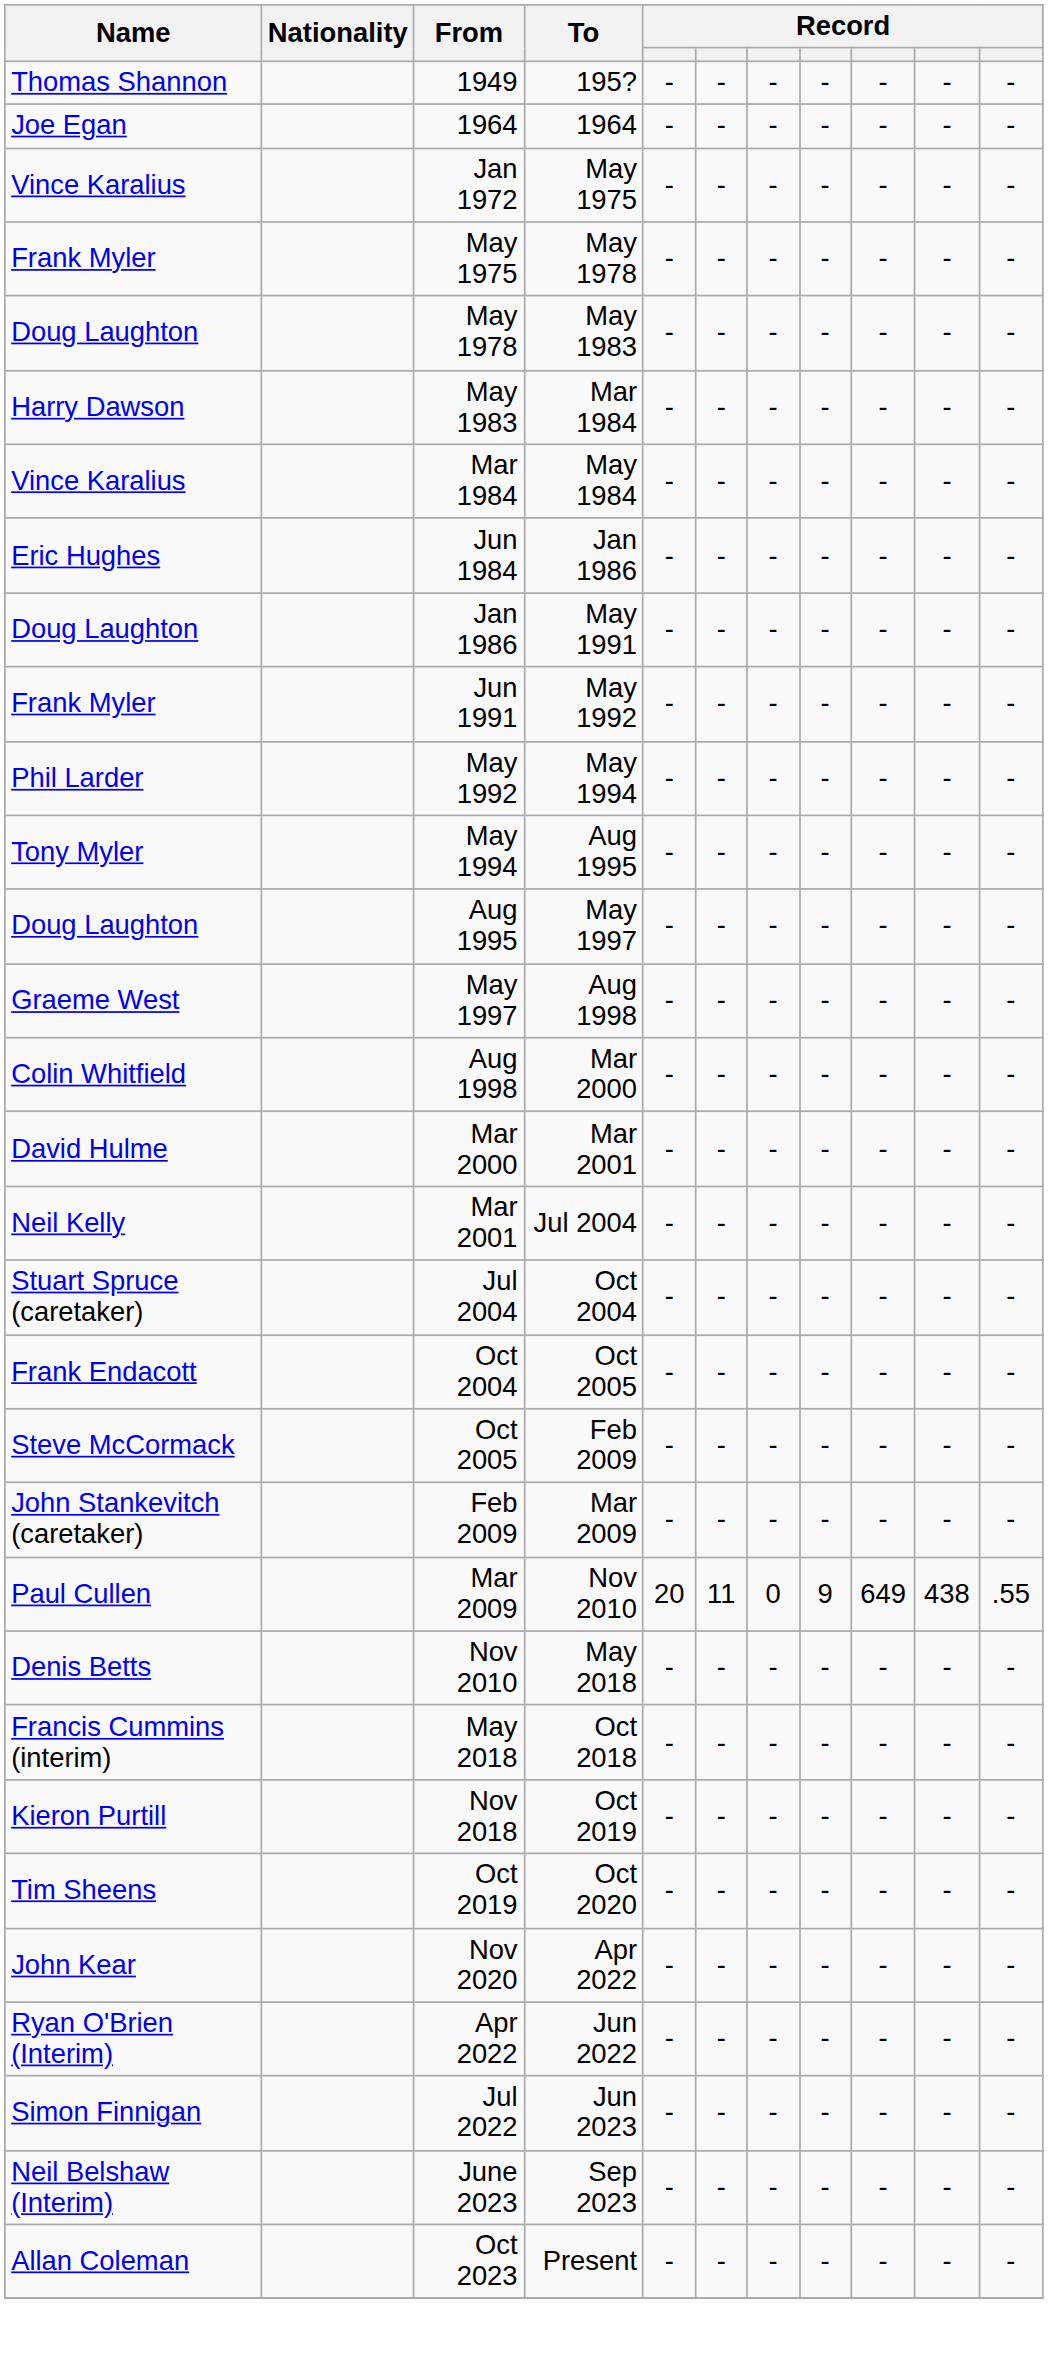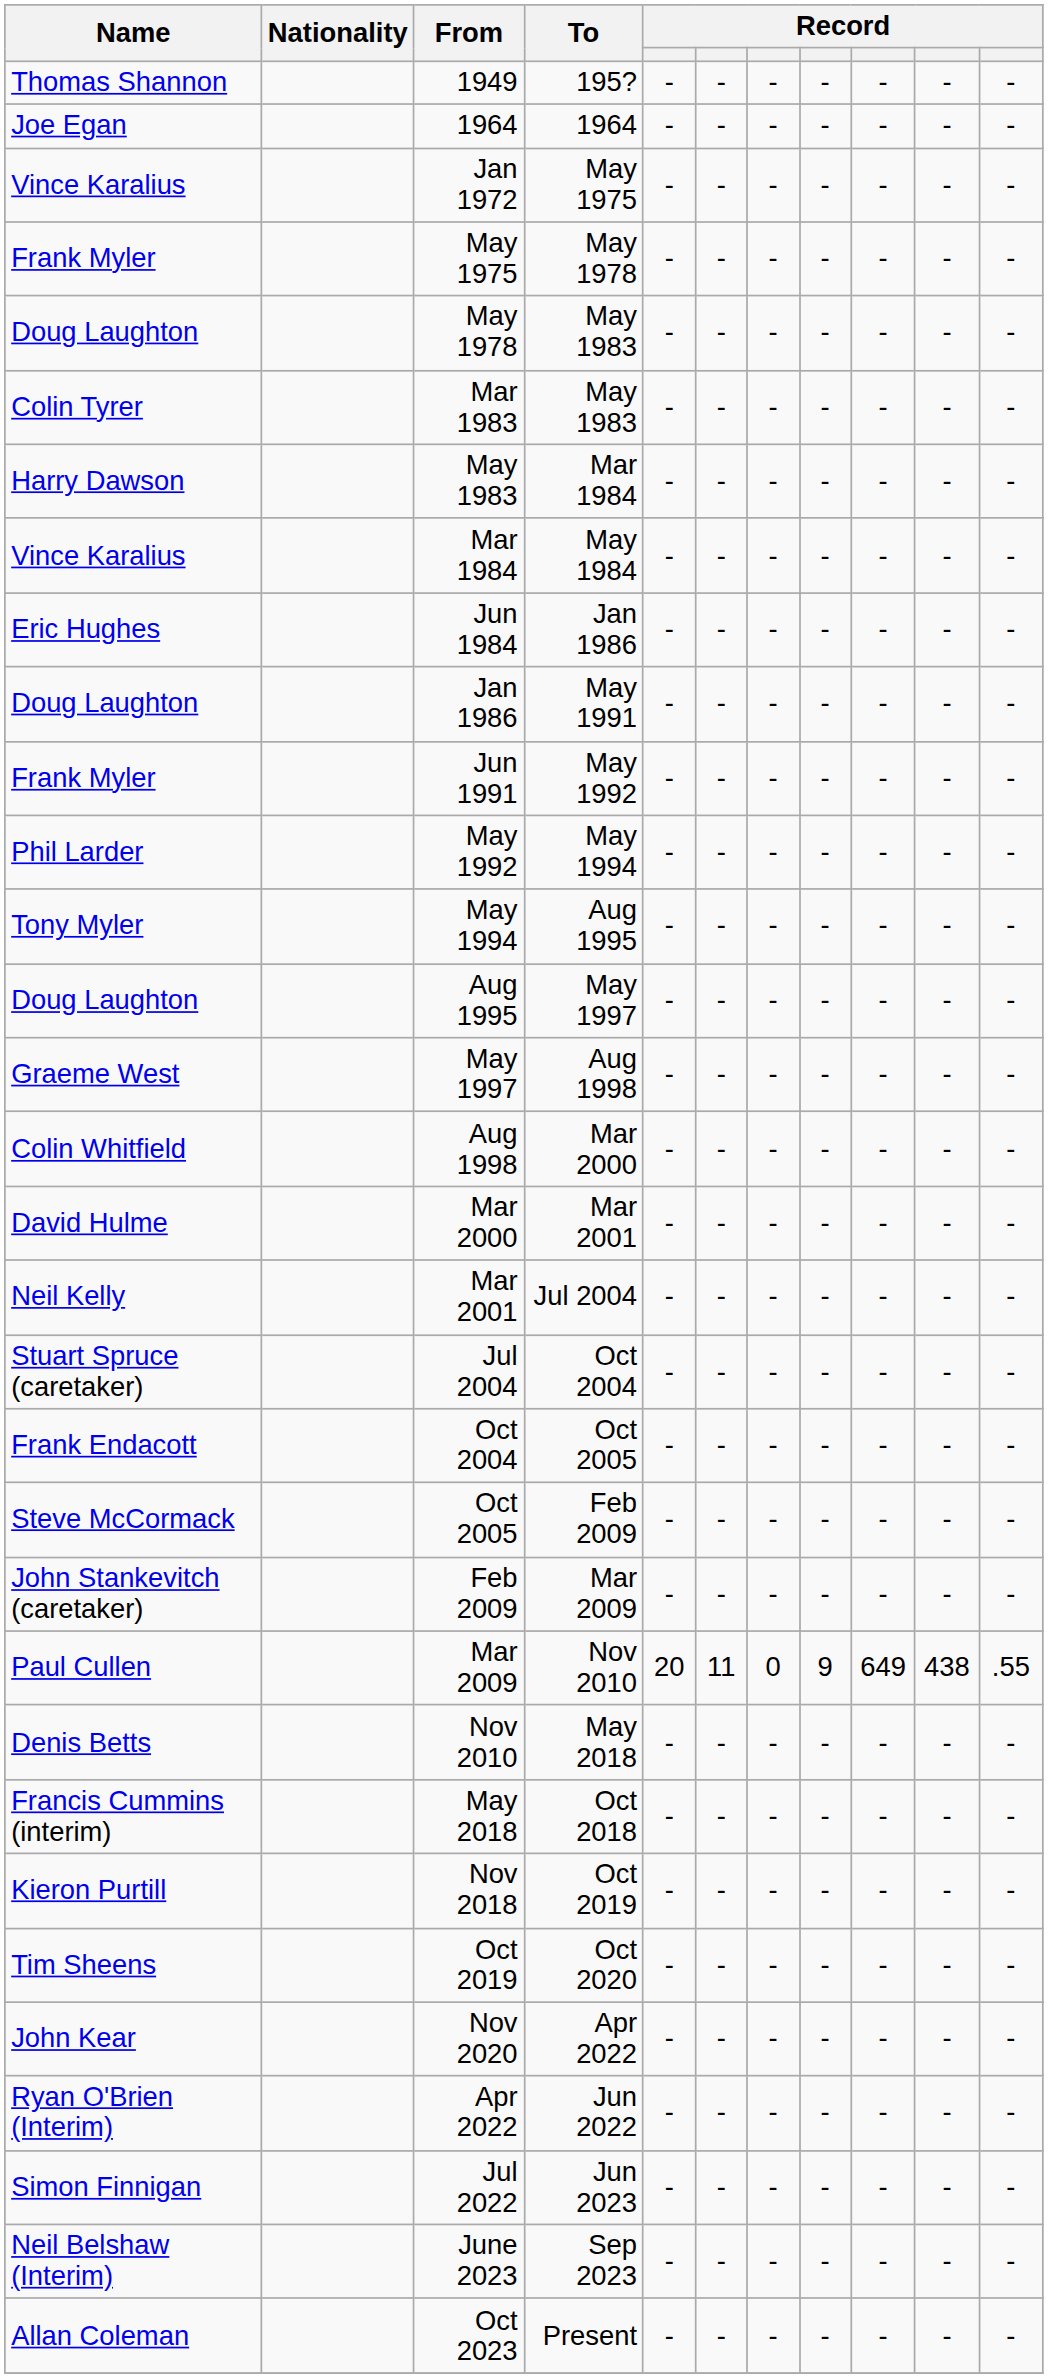 <table class="wikitable" style="text-align: center">
 <tr>
 <th rowspan="2">Name</th>
 <th rowspan="2">Nationality</th>
 <th rowspan="2">From</th>
 <th rowspan="2">To</th>
 <th colspan="7">Record</th>
 </tr>
 <tr>
 <th width="23"></th>
 <th width="23"></th>
 <th width="23"></th>
 <th width="23"></th>
 <th width="30"></th>
 <th width="30"></th>
 <th width="30"></th>
 </tr>
 <tr>
 <td align=left><a href='#'>Thomas Shannon</a></td>
 <td align=left></td>
 <td align=right>1949</td>
 <td align=right>195?</td>
 <td>-</td>
 <td>-</td>
 <td>-</td>
 <td>-</td>
 <td>-</td>
 <td>-</td>
 <td>-</td>
 </tr>
 <tr>
 <td align=left><a href='#'>Joe Egan</a></td>
 <td align=left></td>
 <td align=right>1964</td>
 <td align=right>1964</td>
 <td>-</td>
 <td>-</td>
 <td>-</td>
 <td>-</td>
 <td>-</td>
 <td>-</td>
 <td>-</td>
 </tr>
 <tr>
 <td align=left><a href='#'>Vince Karalius</a></td>
 <td align=left></td>
 <td align=right>Jan 1972</td>
 <td align=right>May 1975</td>
 <td>-</td>
 <td>-</td>
 <td>-</td>
 <td>-</td>
 <td>-</td>
 <td>-</td>
 <td>-</td>
 </tr>
 <tr>
 <td align=left><a href='#'>Frank Myler</a></td>
 <td align=left></td>
 <td align=right>May 1975</td>
 <td align=right>May 1978</td>
 <td>-</td>
 <td>-</td>
 <td>-</td>
 <td>-</td>
 <td>-</td>
 <td>-</td>
 <td>-</td>
 </tr>
 <tr>
 <td align=left><a href='#'>Doug Laughton</a></td>
 <td align=left></td>
 <td align=right>May 1978</td>
+<td align=right>May 1983</td>
+<td>-</td>
+<td>-</td>
+<td>-</td>
+<td>-</td>
+<td>-</td>
+<td>-</td>
+<td>-</td>
+</tr>
+<tr>
+<td align=left><a href='#'>Colin Tyrer</a></td>
+<td align=left></td>
+<td align=right>Mar 1983</td>
 <td align=right>May 1983</td>
 <td>-</td>
 <td>-</td>
 <td>-</td>
 <td>-</td>
 <td>-</td>
 <td>-</td>
 <td>-</td>
 </tr>
 <tr>
 <td align=left><a href='#'>Harry Dawson</a></td>
 <td align=left></td>
 <td align=right>May 1983</td>
 <td align=right>Mar 1984</td>
 <td>-</td>
 <td>-</td>
 <td>-</td>
 <td>-</td>
 <td>-</td>
 <td>-</td>
 <td>-</td>
 </tr>
 <tr>
 <td align=left><a href='#'>Vince Karalius</a></td>
 <td align=left></td>
 <td align=right>Mar 1984</td>
 <td align=right>May 1984</td>
 <td>-</td>
 <td>-</td>
 <td>-</td>
 <td>-</td>
 <td>-</td>
 <td>-</td>
 <td>-</td>
 </tr>
 <tr>
 <td align=left><a href='#'>Eric Hughes</a></td>
 <td align=left></td>
 <td align=right>Jun 1984</td>
 <td align=right>Jan 1986</td>
 <td>-</td>
 <td>-</td>
 <td>-</td>
 <td>-</td>
 <td>-</td>
 <td>-</td>
 <td>-</td>
 </tr>
 <tr>
 <td align=left><a href='#'>Doug Laughton</a></td>
 <td align=left></td>
 <td align=right>Jan 1986</td>
 <td align=right>May 1991</td>
 <td>-</td>
 <td>-</td>
 <td>-</td>
 <td>-</td>
 <td>-</td>
 <td>-</td>
 <td>-</td>
 </tr>
 <tr>
 <td align=left><a href='#'>Frank Myler</a></td>
 <td align=left></td>
 <td align=right>Jun 1991</td>
 <td align=right>May 1992</td>
 <td>-</td>
 <td>-</td>
 <td>-</td>
 <td>-</td>
 <td>-</td>
 <td>-</td>
 <td>-</td>
 </tr>
 <tr>
 <td align=left><a href='#'>Phil Larder</a></td>
 <td align=left></td>
 <td align=right>May 1992</td>
 <td align=right>May 1994</td>
 <td>-</td>
 <td>-</td>
 <td>-</td>
 <td>-</td>
 <td>-</td>
 <td>-</td>
 <td>-</td>
 </tr>
 <tr>
 <td align=left><a href='#'>Tony Myler</a></td>
 <td align=left></td>
 <td align=right>May 1994</td>
 <td align=right>Aug 1995</td>
 <td>-</td>
 <td>-</td>
 <td>-</td>
 <td>-</td>
 <td>-</td>
 <td>-</td>
 <td>-</td>
 </tr>
 <tr>
 <td align=left><a href='#'>Doug Laughton</a></td>
 <td align=left></td>
 <td align=right>Aug 1995</td>
 <td align=right>May 1997</td>
 <td>-</td>
 <td>-</td>
 <td>-</td>
 <td>-</td>
 <td>-</td>
 <td>-</td>
 <td>-</td>
 </tr>
 <tr>
 <td align=left><a href='#'>Graeme West</a></td>
 <td align=left></td>
 <td align=right>May 1997</td>
 <td align=right>Aug 1998</td>
 <td>-</td>
 <td>-</td>
 <td>-</td>
 <td>-</td>
 <td>-</td>
 <td>-</td>
 <td>-</td>
 </tr>
 <tr>
 <td align=left><a href='#'>Colin Whitfield</a></td>
 <td align=left></td>
 <td align=right>Aug 1998</td>
 <td align=right>Mar 2000</td>
 <td>-</td>
 <td>-</td>
 <td>-</td>
 <td>-</td>
 <td>-</td>
 <td>-</td>
 <td>-</td>
 </tr>
 <tr>
 <td align=left><a href='#'>David Hulme</a></td>
 <td align=left></td>
 <td align=right>Mar 2000</td>
 <td align=right>Mar 2001</td>
 <td>-</td>
 <td>-</td>
 <td>-</td>
 <td>-</td>
 <td>-</td>
 <td>-</td>
 <td>-</td>
 </tr>
 <tr>
 <td align=left><a href='#'>Neil Kelly</a></td>
 <td align=left></td>
 <td align=right>Mar 2001</td>
 <td align=right>Jul 2004</td>
 <td>-</td>
 <td>-</td>
 <td>-</td>
 <td>-</td>
 <td>-</td>
 <td>-</td>
 <td>-</td>
 </tr>
 <tr>
 <td align=left><a href='#'>Stuart Spruce</a> (caretaker)</td>
 <td align=left></td>
 <td align=right>Jul 2004</td>
 <td align=right>Oct 2004</td>
 <td>-</td>
 <td>-</td>
 <td>-</td>
 <td>-</td>
 <td>-</td>
 <td>-</td>
 <td>-</td>
 </tr>
 <tr>
 <td align=left><a href='#'>Frank Endacott</a></td>
 <td align=left></td>
 <td align=right>Oct 2004</td>
 <td align=right>Oct 2005</td>
 <td>-</td>
 <td>-</td>
 <td>-</td>
 <td>-</td>
 <td>-</td>
 <td>-</td>
 <td>-</td>
 </tr>
 <tr>
 <td align=left><a href='#'>Steve McCormack</a></td>
 <td align=left></td>
 <td align=right>Oct 2005</td>
 <td align=right>Feb 2009</td>
 <td>-</td>
 <td>-</td>
 <td>-</td>
 <td>-</td>
 <td>-</td>
 <td>-</td>
 <td>-</td>
 </tr>
 <tr>
 <td align=left><a href='#'>John Stankevitch</a> (caretaker)</td>
 <td align=left></td>
 <td align=right>Feb 2009</td>
 <td align=right>Mar 2009</td>
 <td>-</td>
 <td>-</td>
 <td>-</td>
 <td>-</td>
 <td>-</td>
 <td>-</td>
 <td>-</td>
 </tr>
 <tr>
 <td align=left><a href='#'>Paul Cullen</a></td>
 <td align=left></td>
 <td align=right>Mar 2009</td>
 <td align=right>Nov 2010</td>
 <td>20</td>
 <td>11</td>
 <td>0</td>
 <td>9</td>
 <td>649</td>
 <td>438</td>
 <td>.55</td>
 </tr>
 <tr>
 <td align=left><a href='#'>Denis Betts</a></td>
 <td align=left></td>
 <td align=right>Nov 2010</td>
 <td align=right>May 2018</td>
 <td>-</td>
 <td>-</td>
 <td>-</td>
 <td>-</td>
 <td>-</td>
 <td>-</td>
 <td>-</td>
 </tr>
 <tr>
 <td align=left><a href='#'>Francis Cummins</a> (interim)</td>
 <td align=left> </td>
 <td align=right>May 2018</td>
 <td align=right>Oct 2018</td>
 <td>-</td>
 <td>-</td>
 <td>-</td>
 <td>-</td>
 <td>-</td>
 <td>-</td>
 <td>-</td>
 </tr>
 <tr>
 <td align=left><a href='#'>Kieron Purtill</a></td>
 <td align=left></td>
 <td align=right>Nov 2018</td>
 <td align=right>Oct 2019</td>
 <td>-</td>
 <td>-</td>
 <td>-</td>
 <td>-</td>
 <td>-</td>
 <td>-</td>
 <td>-</td>
 </tr>
 <tr>
 <td align=left><a href='#'>Tim Sheens</a></td>
 <td align=left></td>
 <td align=right>Oct 2019</td>
 <td align=right>Oct 2020</td>
 <td>-</td>
 <td>-</td>
 <td>-</td>
 <td>-</td>
 <td>-</td>
 <td>-</td>
 <td>-</td>
 </tr>
 <tr>
 <td align=left><a href='#'>John Kear</a></td>
 <td align=left></td>
 <td align=right>Nov 2020</td>
 <td align=right>Apr 2022</td>
 <td>-</td>
 <td>-</td>
 <td>-</td>
 <td>-</td>
 <td>-</td>
 <td>-</td>
 <td>-</td>
 </tr>
 <tr>
 <td align=left><a href='#'>Ryan O'Brien (Interim)</a></td>
 <td align=left></td>
 <td align=right>Apr 2022</td>
 <td align=right>Jun 2022</td>
 <td>-</td>
 <td>-</td>
 <td>-</td>
 <td>-</td>
 <td>-</td>
 <td>-</td>
 <td>-</td>
 </tr>
 <tr>
 <td align=left><a href='#'>Simon Finnigan</a></td>
 <td align=left></td>
 <td align=right>Jul 2022</td>
 <td align=right>Jun 2023</td>
 <td>-</td>
 <td>-</td>
 <td>-</td>
 <td>-</td>
 <td>-</td>
 <td>-</td>
 <td>-</td>
 </tr>
 <tr>
 <td align=left><a href='#'>Neil Belshaw (Interim)</a></td>
 <td align=left></td>
 <td align=right>June 2023</td>
 <td align=right>Sep 2023</td>
 <td>-</td>
 <td>-</td>
 <td>-</td>
 <td>-</td>
 <td>-</td>
 <td>-</td>
 <td>-</td>
 </tr>
 <tr>
 <td align=left><a href='#'>Allan Coleman</a></td>
 <td align=left></td>
 <td align=right>Oct 2023</td>
 <td align=right>Present</td>
 <td>-</td>
 <td>-</td>
 <td>-</td>
 <td>-</td>
 <td>-</td>
 <td>-</td>
 <td>-</td>
 </tr>
 <tr>
 </tr>
 </table>
